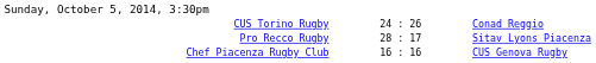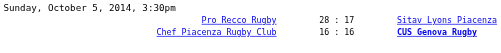 <table style="width:70%;" cellspacing="1">
 <tr>
 <th width=35%></th>
 <th width=15%></th>
 <th></th>
 </tr>
 <tr>
 <td>Sunday, October 5, 2014, 3:30pm</td>
 </tr>
 <tr style=font-size:90%>
-<td align=right><a href='#'>CUS Torino Rugby</a></td>
-<td align=center>24 : 26</td>
-<td><a href='#'>Conad Reggio</a></td>
-</tr>
-<tr style=font-size:90%>
 <td align=right><a href='#'>Pro Recco Rugby</a></td>
 <td align=center>28 : 17</td>
 <td><a href='#'>Sitav Lyons Piacenza</a></td>
 </tr>
 <tr style=font-size:90%>
 <td align=right><a href='#'>Chef Piacenza Rugby Club</a></td>
 <td align=center>16 : 16</td>
-<td><a href='#'>CUS Genova Rugby</a></td>
+<td><strong><a href='#'>CUS Genova Rugby</a></strong></td>
 </tr>
 </table>
